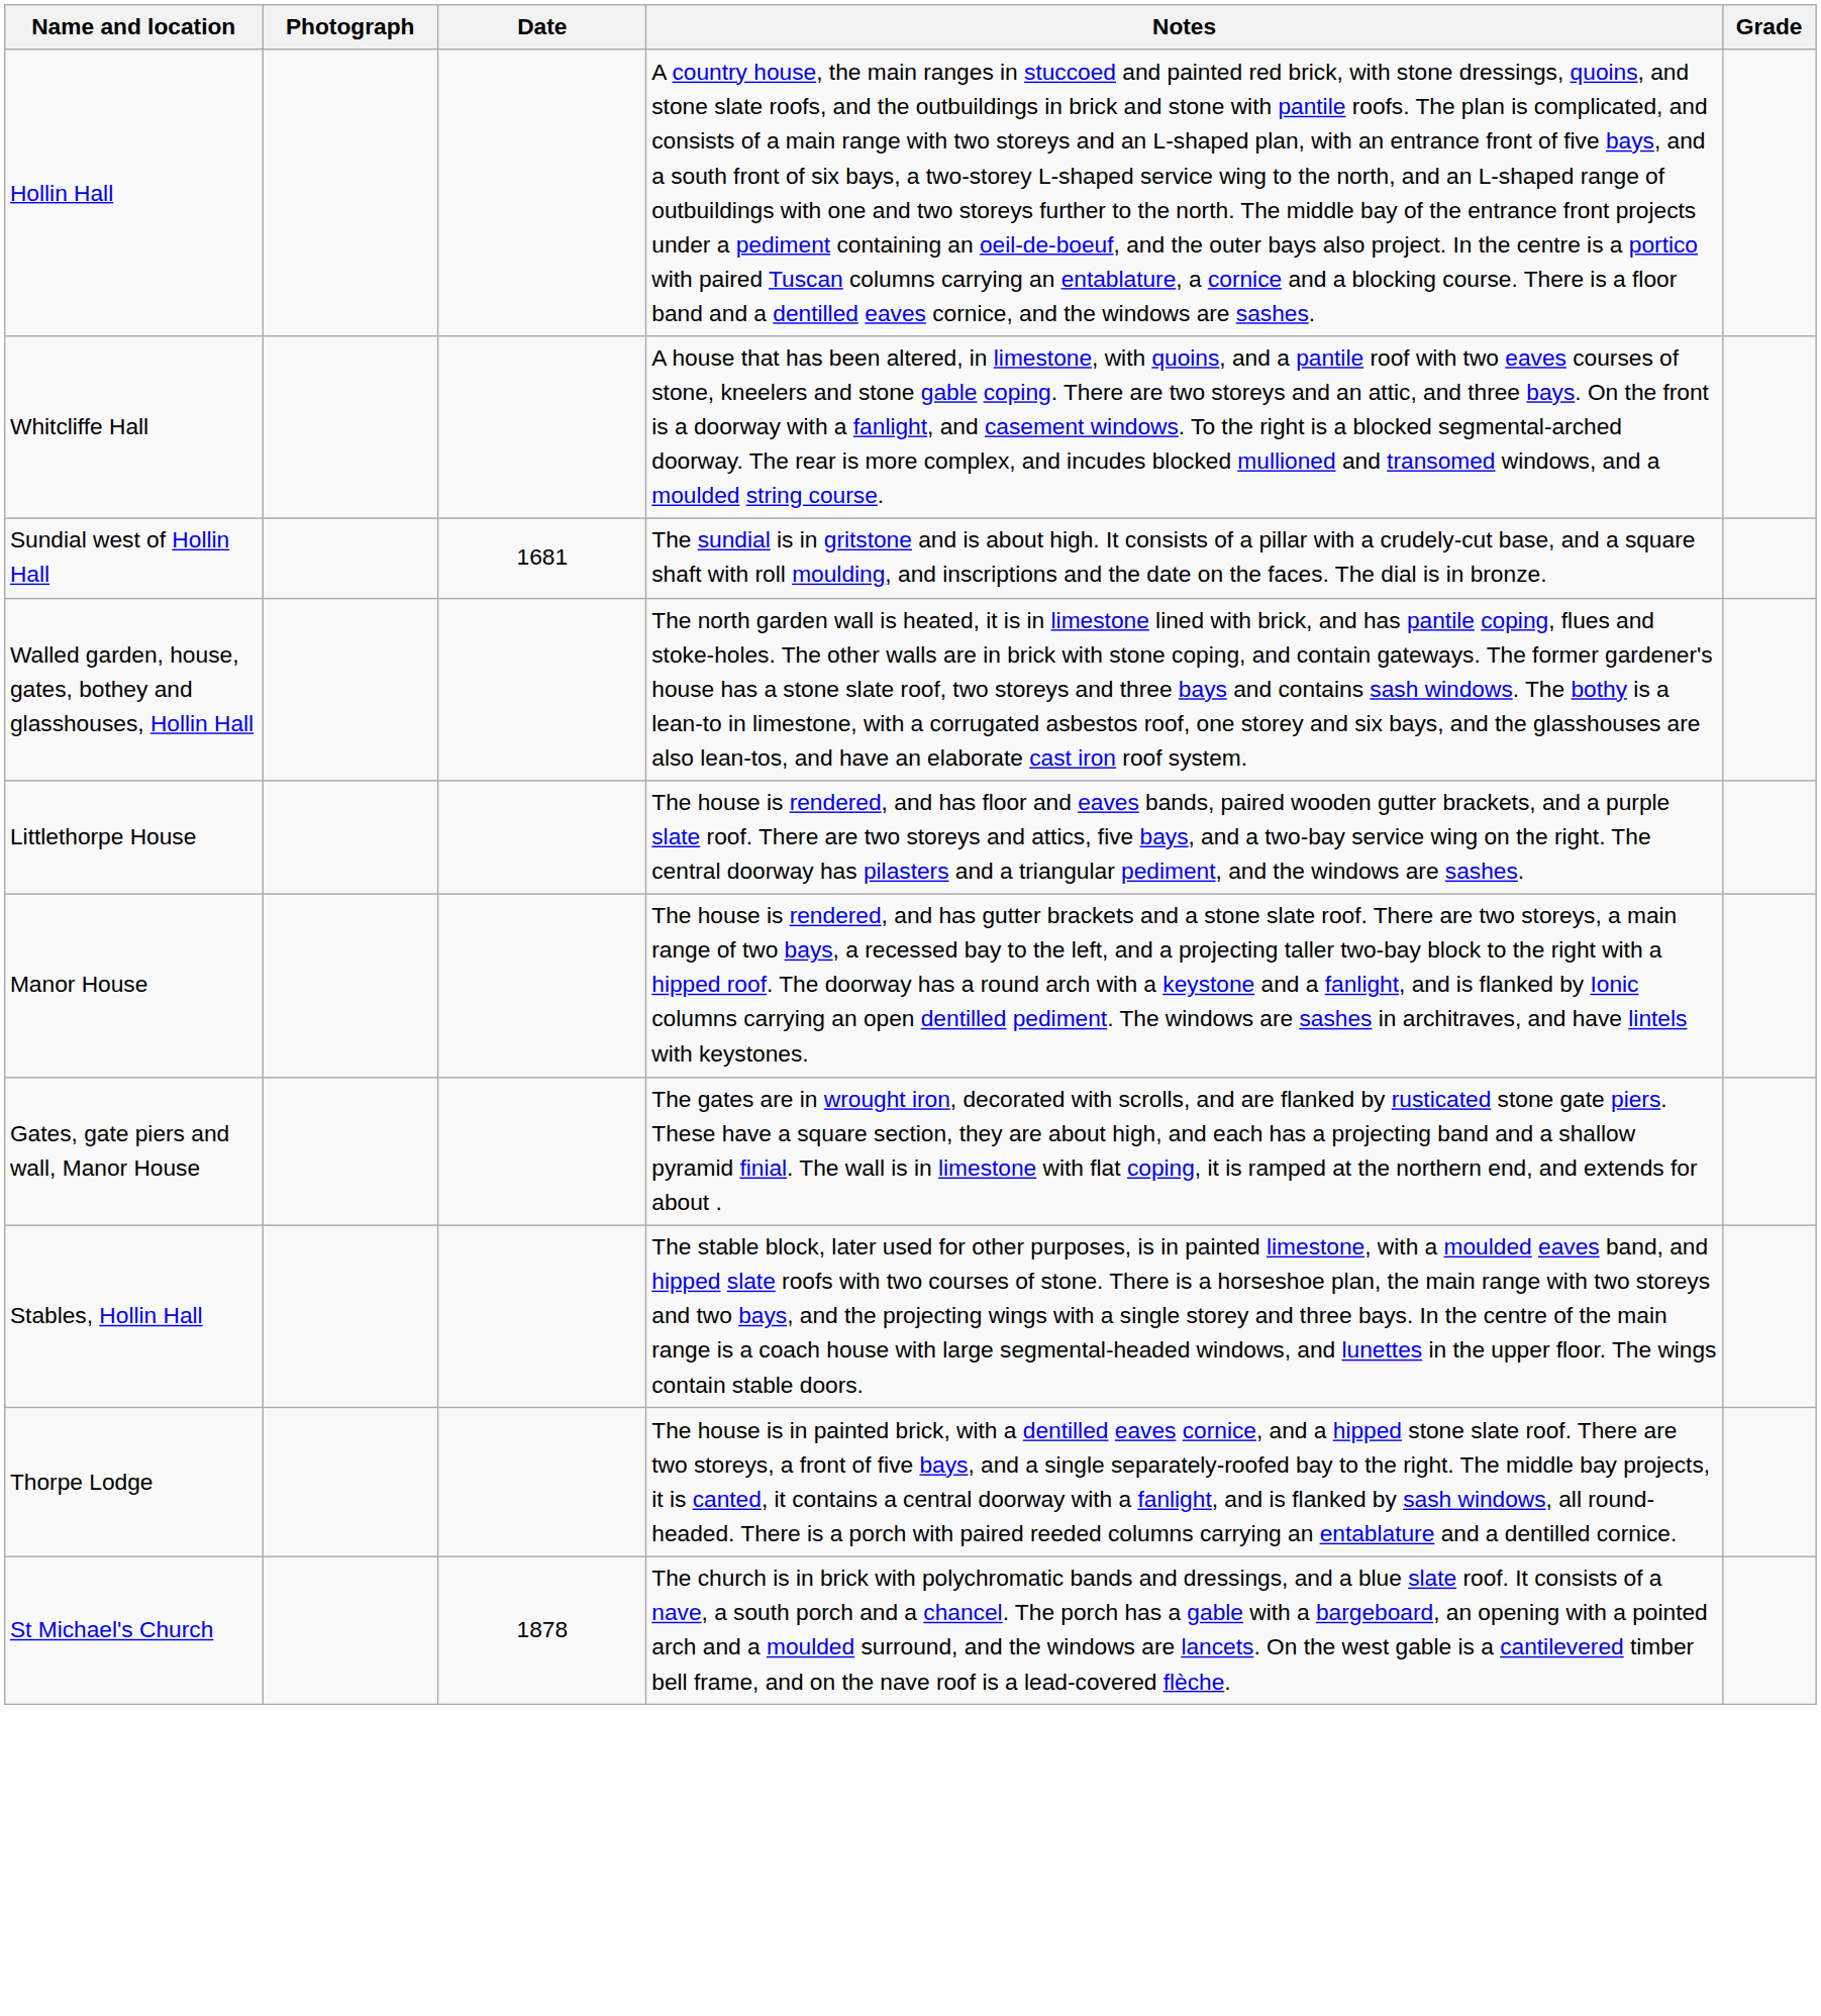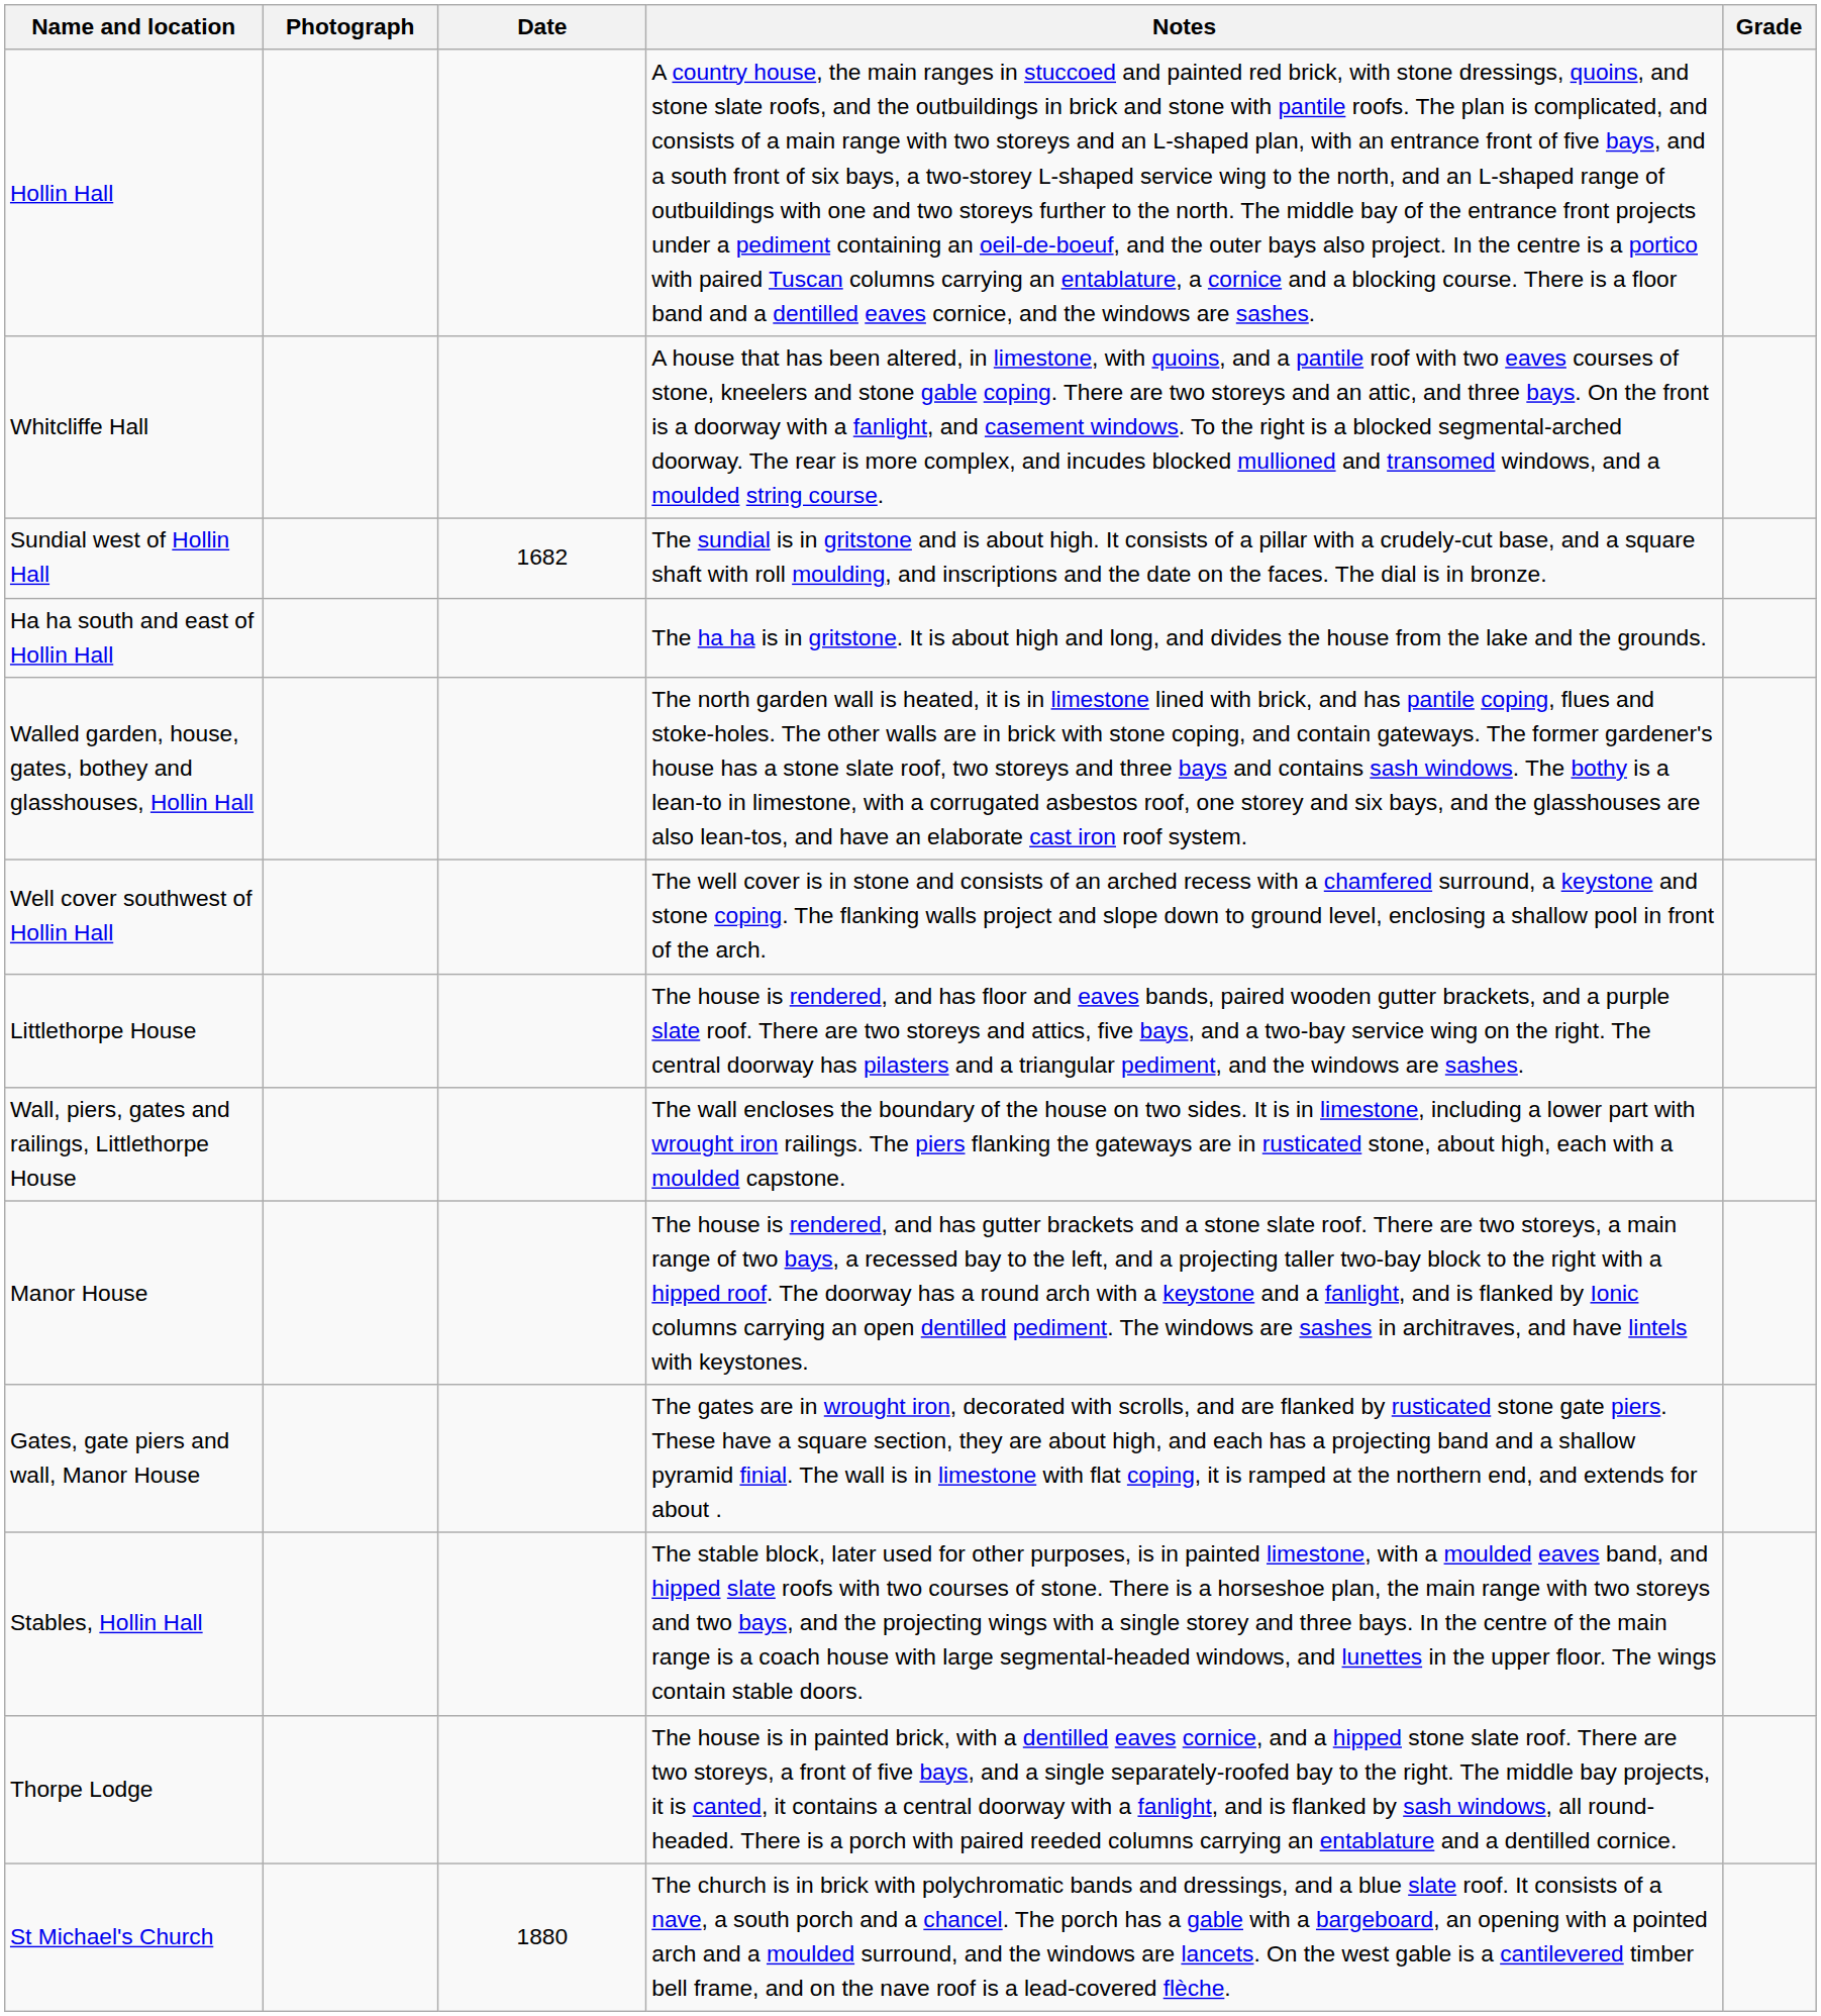 <table class="wikitable sortable plainrowheaders" style="width:100%; border:0px; text-align:left; line-height:150%">
 <tr>
 <th scope="col" style="width:150px">Name and location</th>
 <th scope="col" style="width:100px" class="unsortable">Photograph</th>
 <th scope="col" style="width:120px">Date</th>
 <th scope="col" style="width:650px" class="unsortable">Notes</th>
 <th scope="col" style="width:50px">Grade</th>
 </tr>
 <tr>
 <td><a href='#'>Hollin Hall</a><br><small></small></td>
 <td></td>
 <td align="center"></td>
 <td>A <a href='#'>country house</a>, the main ranges in <a href='#'>stuccoed</a> and painted red brick, with stone dressings, <a href='#'>quoins</a>, and stone slate roofs, and the outbuildings in brick and stone with <a href='#'>pantile</a> roofs. The plan is complicated, and consists of a main range with two storeys and an L-shaped plan, with an entrance front of five <a href='#'>bays</a>, and a south front of six bays, a two-storey L-shaped service wing to the north, and an L-shaped range of outbuildings with one and two storeys further to the north. The middle bay of the entrance front projects under a <a href='#'>pediment</a> containing an <a href='#'>oeil-de-boeuf</a>, and the outer bays also project. In the centre is a <a href='#'>portico</a> with paired <a href='#'>Tuscan</a> columns carrying an <a href='#'>entablature</a>, a <a href='#'>cornice</a> and a blocking course. There is a floor band and a <a href='#'>dentilled</a> <a href='#'>eaves</a> cornice, and the windows are <a href='#'>sashes</a>.</td>
 <td align="center" ></td>
 </tr>
 <tr>
 <td>Whitcliffe Hall<br><small></small></td>
 <td></td>
 <td align="center"></td>
 <td>A house that has been altered, in <a href='#'>limestone</a>, with <a href='#'>quoins</a>, and a <a href='#'>pantile</a> roof with two <a href='#'>eaves</a> courses of stone, kneelers and stone <a href='#'>gable</a> <a href='#'>coping</a>. There are two storeys and an attic, and three <a href='#'>bays</a>. On the front is a doorway with a <a href='#'>fanlight</a>, and <a href='#'>casement windows</a>. To the right is a blocked segmental-arched doorway. The rear is more complex, and incudes blocked <a href='#'>mullioned</a> and <a href='#'>transomed</a> windows, and a <a href='#'>moulded</a> <a href='#'>string course</a>.</td>
 <td align="center" ></td>
 </tr>
 <tr>
 <td>Sundial west of <a href='#'>Hollin Hall</a><br><small></small></td>
 <td></td>
-<td align="center">1681</td>
+<td align="center">1682</td>
 <td>The <a href='#'>sundial</a> is in <a href='#'>gritstone</a> and is about  high. It consists of a pillar with a crudely-cut base, and a square shaft with roll <a href='#'>moulding</a>, and inscriptions and the date on the faces. The dial is in bronze.</td>
+<td align="center" ></td>
+</tr>
+<tr>
+<td>Ha ha south and east of <a href='#'>Hollin Hall</a><br><small></small></td>
+<td></td>
+<td align="center"></td>
+<td>The <a href='#'>ha ha</a> is in <a href='#'>gritstone</a>. It is about  high and  long, and divides the house from the lake and the grounds.</td>
 <td align="center" ></td>
 </tr>
 <tr>
 <td>Walled garden, house, gates, bothey and glasshouses, <a href='#'>Hollin Hall</a><br><small></small></td>
 <td></td>
 <td align="center"></td>
 <td>The north garden wall is  heated, it is in <a href='#'>limestone</a> lined with brick, and has <a href='#'>pantile</a> <a href='#'>coping</a>, flues and stoke-holes. The other walls are in brick with stone coping, and contain gateways. The former gardener's house has a stone slate roof, two storeys and three <a href='#'>bays</a> and contains <a href='#'>sash windows</a>. The <a href='#'>bothy</a> is a lean-to in limestone, with a corrugated asbestos roof, one storey and six bays, and the glasshouses are also lean-tos, and have an elaborate <a href='#'>cast iron</a> roof system.</td>
 <td align="center" ></td>
 </tr>
 <tr>
+<td>Well cover southwest of <a href='#'>Hollin Hall</a><br><small></small></td>
+<td></td>
+<td align="center"></td>
+<td>The well cover is in stone and consists of an arched recess with a <a href='#'>chamfered</a> surround, a <a href='#'>keystone</a> and stone <a href='#'>coping</a>. The flanking walls project and slope down to ground level, enclosing a shallow pool in front of the arch.</td>
+<td align="center" ></td>
+</tr>
+<tr>
 <td>Littlethorpe House<br><small></small></td>
 <td></td>
 <td align="center"></td>
 <td>The house is <a href='#'>rendered</a>, and has floor and <a href='#'>eaves</a> bands, paired wooden gutter brackets, and a purple <a href='#'>slate</a> roof. There are two storeys and attics, five <a href='#'>bays</a>, and a two-bay service wing on the right. The central doorway has <a href='#'>pilasters</a> and a triangular <a href='#'>pediment</a>, and the windows are <a href='#'>sashes</a>.</td>
+<td align="center" ></td>
+</tr>
+<tr>
+<td>Wall, piers, gates and railings, Littlethorpe House<br><small></small></td>
+<td></td>
+<td align="center"></td>
+<td>The wall encloses the boundary of the house on two sides. It is in <a href='#'>limestone</a>, including a lower part with <a href='#'>wrought iron</a> railings. The <a href='#'>piers</a> flanking the gateways are in <a href='#'>rusticated</a> stone, about  high, each with a <a href='#'>moulded</a> capstone.</td>
 <td align="center" ></td>
 </tr>
 <tr>
 <td>Manor House<br><small></small></td>
 <td></td>
 <td align="center"></td>
 <td>The house is <a href='#'>rendered</a>, and has gutter brackets and a stone slate roof. There are two storeys, a main range of two <a href='#'>bays</a>, a recessed bay to the left, and a projecting taller two-bay block to the right with a <a href='#'>hipped roof</a>. The doorway has a round arch with a <a href='#'>keystone</a> and a <a href='#'>fanlight</a>, and is flanked by <a href='#'>Ionic</a> columns carrying an open <a href='#'>dentilled</a> <a href='#'>pediment</a>. The windows are <a href='#'>sashes</a> in architraves, and have <a href='#'>lintels</a> with keystones.</td>
 <td align="center" ></td>
 </tr>
 <tr>
 <td>Gates, gate piers and wall, Manor House<br><small></small></td>
 <td></td>
 <td align="center"></td>
 <td>The gates are in <a href='#'>wrought iron</a>, decorated with scrolls, and are flanked by <a href='#'>rusticated</a> stone gate <a href='#'>piers</a>. These have a square section, they are about  high, and each has a projecting band and a shallow pyramid <a href='#'>finial</a>. The wall is in <a href='#'>limestone</a> with flat <a href='#'>coping</a>, it is ramped at the northern end, and extends for about .</td>
 <td align="center" ></td>
 </tr>
 <tr>
 <td>Stables, <a href='#'>Hollin Hall</a><br><small></small></td>
 <td></td>
 <td align="center"></td>
 <td>The stable block, later used for other purposes, is in painted <a href='#'>limestone</a>, with a <a href='#'>moulded</a> <a href='#'>eaves</a> band, and <a href='#'>hipped</a> <a href='#'>slate</a> roofs with two courses of stone. There is a horseshoe plan, the main range with two storeys and two <a href='#'>bays</a>, and the projecting wings with a single storey and three bays. In the centre of the main range is a coach house with large segmental-headed windows, and <a href='#'>lunettes</a> in the upper floor. The wings contain stable doors.</td>
 <td align="center" ></td>
 </tr>
 <tr>
 <td>Thorpe Lodge<br><small></small></td>
 <td></td>
 <td align="center"></td>
 <td>The house is in painted brick, with a <a href='#'>dentilled</a> <a href='#'>eaves</a> <a href='#'>cornice</a>, and a <a href='#'>hipped</a> stone slate roof. There are two storeys, a front of five <a href='#'>bays</a>, and a single separately-roofed bay to the right. The middle bay projects, it is <a href='#'>canted</a>, it contains a central doorway with a <a href='#'>fanlight</a>, and is flanked by <a href='#'>sash windows</a>, all round-headed. There is a porch with paired reeded columns carrying an <a href='#'>entablature</a> and a dentilled cornice.</td>
 <td align="center" ></td>
 </tr>
 <tr>
 <td><a href='#'>St Michael's Church</a><br><small></small></td>
 <td></td>
-<td align="center">1878</td>
+<td align="center">1880</td>
 <td>The church is in brick with polychromatic bands and dressings, and a blue <a href='#'>slate</a> roof. It consists of  a <a href='#'>nave</a>, a south porch and a <a href='#'>chancel</a>. The porch has a <a href='#'>gable</a> with a <a href='#'>bargeboard</a>, an opening with a pointed arch and a <a href='#'>moulded</a> surround, and the windows are <a href='#'>lancets</a>. On the west gable is a <a href='#'>cantilevered</a> timber bell frame, and on the nave roof is a lead-covered <a href='#'>flèche</a>.</td>
 <td align="center" ></td>
 </tr>
 <tr>
 </tr>
 </table>
